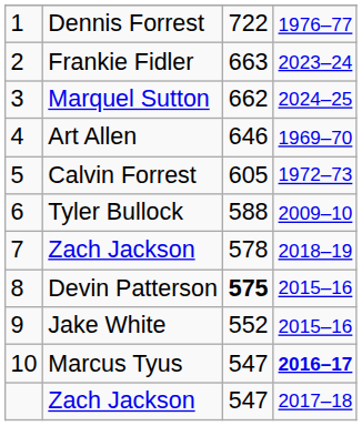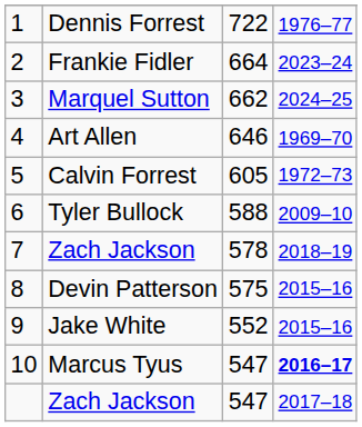 <table class="wikitable">
 <tr>
 </tr>
 <tr>
 <td>1</td>
 <td>Dennis Forrest</td>
 <td>722</td>
 <td style="font-size:80%;"><a href='#'>1976–77</a></td>
 </tr>
 <tr>
 <td>2</td>
 <td>Frankie Fidler</td>
-<td>663</td>
+<td>664</td>
 <td style="font-size:80%;"><a href='#'>2023–24</a></td>
 </tr>
 <tr>
 <td>3</td>
 <td><a href='#'>Marquel Sutton</a></td>
 <td>662</td>
 <td style="font-size:80%;"><a href='#'>2024–25</a></td>
 </tr>
 <tr>
 <td>4</td>
 <td>Art Allen</td>
 <td>646</td>
 <td style="font-size:80%;"><a href='#'>1969–70</a></td>
 </tr>
 <tr>
 <td>5</td>
 <td>Calvin Forrest</td>
 <td>605</td>
 <td style="font-size:80%;"><a href='#'>1972–73</a></td>
 </tr>
 <tr>
 <td>6</td>
 <td>Tyler Bullock</td>
 <td>588</td>
 <td style="font-size:80%;"><a href='#'>2009–10</a></td>
 </tr>
 <tr>
 <td>7</td>
 <td><a href='#'>Zach Jackson</a></td>
 <td>578</td>
 <td style="font-size:80%;"><a href='#'>2018–19</a></td>
 </tr>
 <tr>
 <td>8</td>
 <td>Devin Patterson</td>
-<td><strong>575</strong></td>
+<td>575</td>
 <td style="font-size:80%;"><a href='#'>2015–16</a></td>
 </tr>
 <tr>
 <td>9</td>
 <td>Jake White</td>
 <td>552</td>
 <td style="font-size:80%;"><a href='#'>2015–16</a></td>
 </tr>
 <tr>
 <td>10</td>
 <td>Marcus Tyus</td>
 <td>547</td>
 <td style="font-size:80%;"><strong><a href='#'>2016–17</a></strong></td>
 </tr>
 <tr>
 <td></td>
 <td><a href='#'>Zach Jackson</a></td>
 <td>547</td>
 <td style="font-size:80%;"><a href='#'>2017–18</a></td>
 </tr>
 </table>
